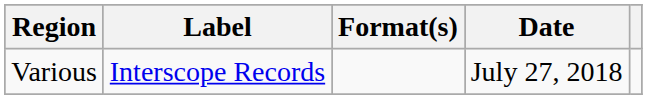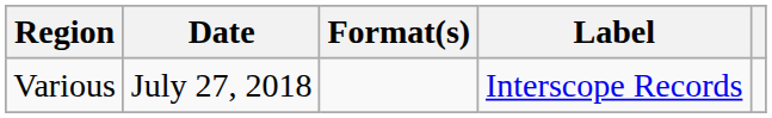 <table class="wikitable plainrowheaders">
 <tr>
 <th scope="col">Region</th>
+<th scope="col">Date</th>
+<th scope="col">Format(s)</th>
 <th scope="col">Label</th>
-<th scope="col">Format(s)</th>
-<th scope="col">Date</th>
 <th scope="col"></th>
 </tr>
 <tr>
 <td>Various</td>
+<td>July 27, 2018</td>
+<td></td>
 <td><a href='#'>Interscope Records</a></td>
-<td></td>
-<td>July 27, 2018</td>
 <td align="center"></td>
 </tr>
 </table>
